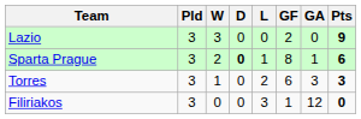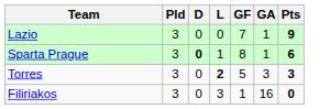 <table class="wikitable" style="text-align: center;">
 <tr>
 <th width=195>Team</th>
 <th width=20>Pld</th>
-<th width=20>W</th>
 <th width=20>D</th>
 <th width=20>L</th>
 <th width=20>GF</th>
 <th width=20>GA</th>
 <th width=20>Pts</th>
 </tr>
 <tr align="center" style="background:#ccffcc;">
 <td align="left"> <a href='#'>Lazio</a></td>
 <td>3</td>
-<td>3</td>
 <td>0</td>
 <td>0</td>
-<td>2</td>
-<td>0</td>
+<td>7</td>
+<td>1</td>
 <td><strong>9</strong></td>
 </tr>
 <tr align="center" style="background:#ccffcc;">
 <td align="left"> <a href='#'>Sparta Prague</a></td>
 <td>3</td>
-<td>2</td>
 <td><strong>0</strong></td>
 <td>1</td>
 <td>8</td>
 <td>1</td>
 <td><strong>6</strong></td>
 </tr>
 <tr align="center">
 <td align="left"> <a href='#'>Torres</a></td>
 <td>3</td>
-<td>1</td>
 <td>0</td>
-<td>2</td>
-<td>6</td>
+<td><strong>2</strong></td>
+<td>5</td>
 <td>3</td>
 <td><strong>3</strong></td>
 </tr>
 <tr align="center">
 <td align="left"> <a href='#'>Filiriakos</a></td>
 <td>3</td>
 <td>0</td>
-<td>0</td>
 <td>3</td>
 <td>1</td>
-<td>12</td>
+<td>16</td>
 <td><strong>0</strong></td>
 </tr>
 </table>
